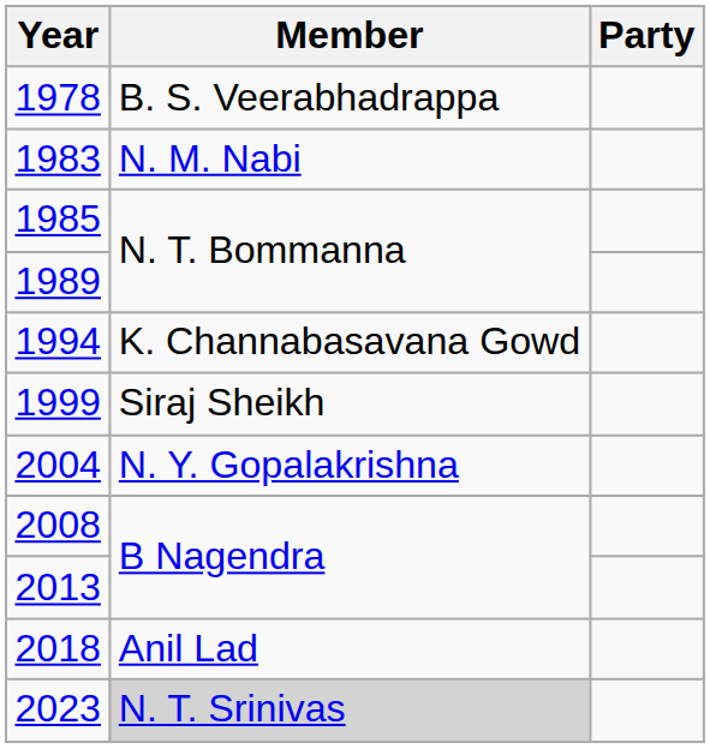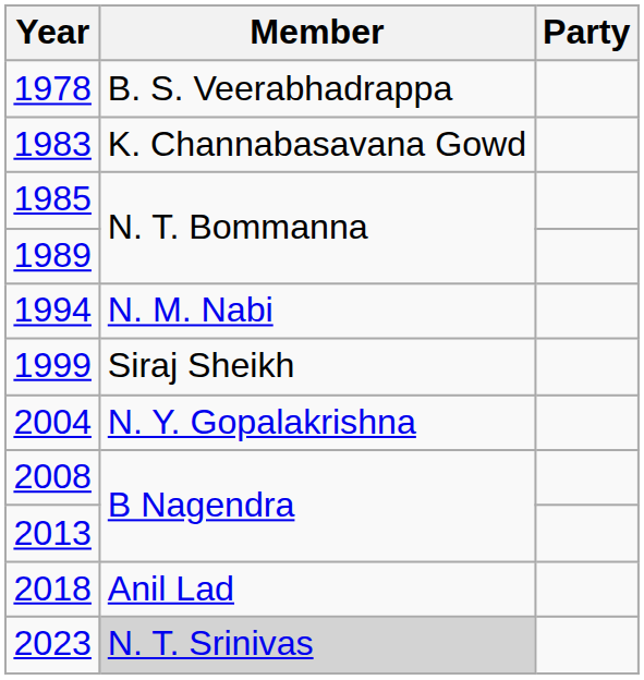 <table class="wikitable sortable">
 <tr>
 <th>Year</th>
 <th>Member</th>
 <th colspan="2">Party</th>
 </tr>
 <tr>
 <td><a href='#'>1978</a></td>
 <td>B. S. Veerabhadrappa</td>
 <td></td>
 </tr>
 <tr>
 <td><a href='#'>1983</a></td>
-<td><a href='#'>N. M. Nabi</a></td>
+<td>K. Channabasavana Gowd</td>
 <td></td>
 </tr>
 <tr>
 <td><a href='#'>1985</a></td>
 <td rowspan="2">N. T. Bommanna</td>
 <td></td>
 </tr>
 <tr>
 <td><a href='#'>1989</a></td>
 </tr>
 <tr>
 <td><a href='#'>1994</a></td>
-<td>K. Channabasavana Gowd</td>
+<td><a href='#'>N. M. Nabi</a></td>
 <td></td>
 </tr>
 <tr>
 <td><a href='#'>1999</a></td>
 <td>Siraj Sheikh</td>
 <td></td>
 </tr>
 <tr>
 <td><a href='#'>2004</a></td>
 <td><a href='#'>N. Y. Gopalakrishna</a></td>
 <td></td>
 </tr>
 <tr>
 <td><a href='#'>2008</a></td>
 <td rowspan="2"><a href='#'>B Nagendra</a></td>
 </tr>
 <tr>
 <td><a href='#'>2013</a></td>
 <td></td>
 </tr>
 <tr>
 <td><a href='#'>2018</a></td>
 <td><a href='#'>Anil Lad</a></td>
 <td></td>
 </tr>
 <tr>
 <td><a href='#'>2023</a></td>
 <td style="background: lightgrey;"><a href='#'>N. T. Srinivas</a></td>
 <td></td>
 </tr>
 </table>
